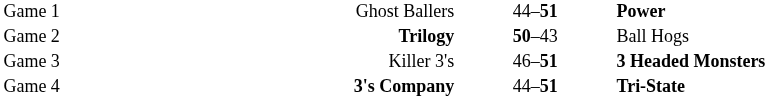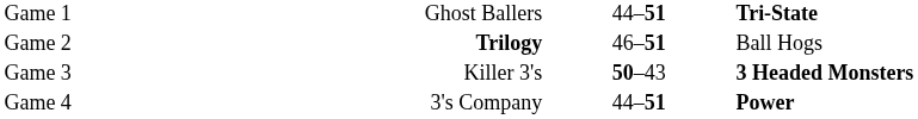 <table style="width:100%;" cellspacing="1">
 <tr>
 <th width=15%></th>
 <th width=25%></th>
 <th width=10%></th>
 <th width=25%></th>
 </tr>
 <tr style=font-size:90%>
 <td align=right>Game 1</td>
 <td align=right>Ghost Ballers</td>
 <td align=center>44–<strong>51</strong></td>
-<td><strong>Power</strong></td>
+<td><strong>Tri-State</strong></td>
 <td></td>
 </tr>
 <tr style=font-size:90%>
 <td align=right>Game 2</td>
 <td align=right><strong>Trilogy</strong></td>
-<td align=center><strong>50</strong>–43</td>
+<td align=center>46–<strong>51</strong></td>
 <td>Ball Hogs</td>
 <td></td>
 </tr>
 <tr style=font-size:90%>
 <td align=right>Game 3</td>
 <td align=right>Killer 3's</td>
-<td align=center>46–<strong>51</strong></td>
+<td align=center><strong>50</strong>–43</td>
 <td><strong>3 Headed Monsters</strong></td>
 <td></td>
 </tr>
 <tr style=font-size:90%>
 <td align=right>Game 4</td>
-<td align=right><strong>3's Company</strong></td>
+<td align=right>3's Company</td>
 <td align=center>44–<strong>51</strong></td>
-<td><strong>Tri-State</strong></td>
+<td><strong>Power</strong></td>
 <td></td>
 </tr>
 </table>
